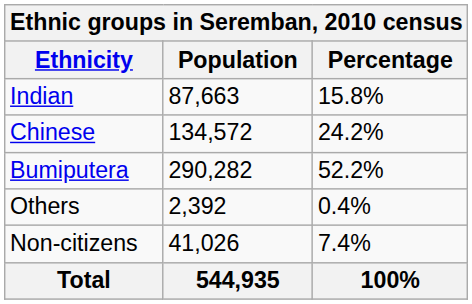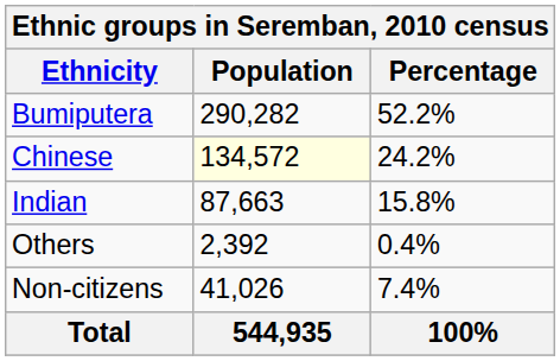 <table class="wikitable">
 <tr>
 <th style="text-align:center;" colspan="3">Ethnic groups in Seremban, 2010 census</th>
 </tr>
 <tr>
 <th><a href='#'>Ethnicity</a></th>
 <th>Population</th>
 <th>Percentage</th>
 </tr>
 <tr>
+<td><a href='#'>Bumiputera</a></td>
+<td>290,282</td>
+<td>52.2%</td>
+</tr>
+<tr>
+<td><a href='#'>Chinese</a></td>
+<td style="background: lightyellow;">134,572</td>
+<td>24.2%</td>
+</tr>
+<tr>
 <td><a href='#'>Indian</a></td>
 <td>87,663</td>
 <td>15.8%</td>
-</tr>
-<tr>
-<td><a href='#'>Chinese</a></td>
-<td>134,572</td>
-<td>24.2%</td>
-</tr>
-<tr>
-<td><a href='#'>Bumiputera</a></td>
-<td>290,282</td>
-<td>52.2%</td>
 </tr>
 <tr>
 <td>Others</td>
 <td>2,392</td>
 <td>0.4%</td>
 </tr>
 <tr>
 <td>Non-citizens</td>
 <td>41,026</td>
 <td>7.4%</td>
 </tr>
 <tr>
 <th>Total</th>
 <th>544,935</th>
 <th>100%</th>
 </tr>
 </table>
